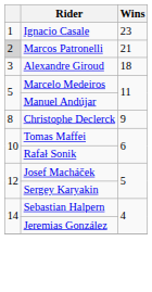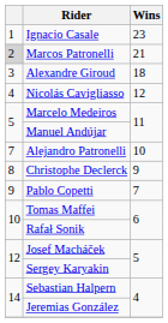 <table class="wikitable">
 <tr>
 <th></th>
 <th>Rider</th>
 <th>Wins</th>
 </tr>
 <tr>
 <td>1</td>
 <td> <a href='#'>Ignacio Casale</a></td>
 <td>23</td>
 </tr>
 <tr>
 <td style="background: lightgrey;">2</td>
 <td> <a href='#'>Marcos Patronelli</a></td>
 <td>21</td>
 </tr>
 <tr>
 <td>3</td>
 <td> <a href='#'>Alexandre Giroud</a></td>
 <td>18</td>
 </tr>
 <tr>
+<td>4</td>
+<td> <a href='#'>Nicolás Cavigliasso</a></td>
+<td>12</td>
+</tr>
+<tr>
 <td rowspan=2>5</td>
 <td> <a href='#'>Marcelo Medeiros</a></td>
 <td rowspan=2>11</td>
 </tr>
 <tr>
 <td> <a href='#'>Manuel Andújar</a></td>
 </tr>
 <tr>
+<td>7</td>
+<td> <a href='#'>Alejandro Patronelli</a></td>
+<td>10</td>
+</tr>
+<tr>
 <td>8</td>
 <td> <a href='#'>Christophe Declerck</a></td>
 <td>9</td>
+</tr>
+<tr>
+<td>9</td>
+<td> <a href='#'>Pablo Copetti</a></td>
+<td>7</td>
 </tr>
 <tr>
 <td rowspan=2>10</td>
 <td> <a href='#'>Tomas Maffei</a></td>
 <td rowspan=2>6</td>
 </tr>
 <tr>
 <td> <a href='#'>Rafał Sonik</a></td>
 </tr>
 <tr>
 <td rowspan=2>12</td>
 <td> <a href='#'>Josef Macháček</a></td>
 <td rowspan=2>5</td>
 </tr>
 <tr>
 <td> <a href='#'>Sergey Karyakin</a></td>
 </tr>
 <tr>
 <td rowspan=2>14</td>
 <td> <a href='#'>Sebastian Halpern</a></td>
 <td rowspan=2>4</td>
 </tr>
 <tr>
 <td> <a href='#'>Jeremias González</a></td>
 </tr>
 <tr>
 </tr>
 </table>
